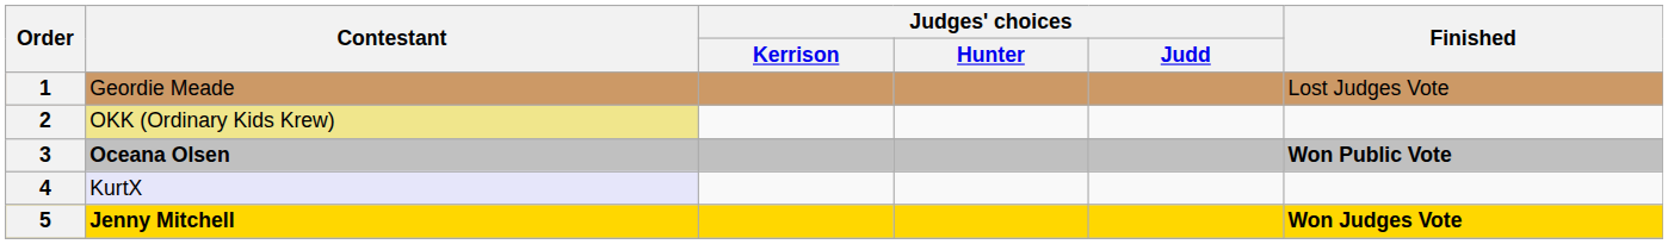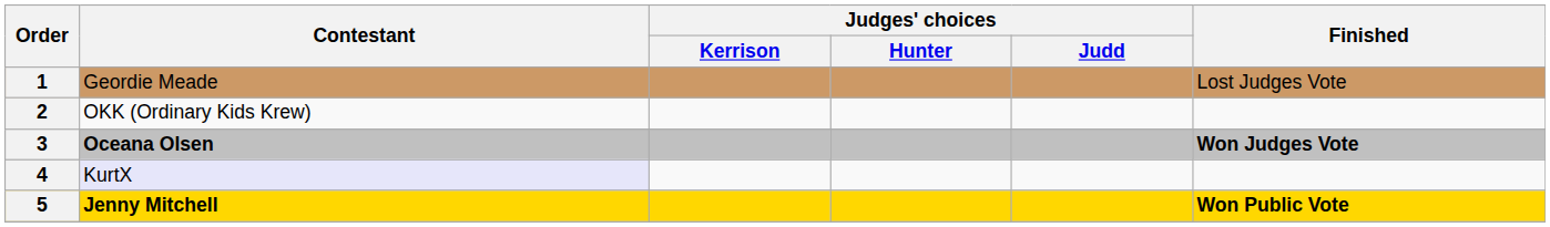 <table class="wikitable" width="100%">
 <tr>
 <th rowspan=2 width="1%">Order</th>
 <th rowspan=2 width="21%">Contestant</th>
 <th colspan=3 width="20%">Judges' choices</th>
 <th rowspan=2 width="13%">Finished</th>
 </tr>
 <tr>
 <th width="70"><a href='#'>Kerrison</a></th>
 <th width="70"><a href='#'>Hunter</a></th>
 <th width="70"><a href='#'>Judd</a></th>
 </tr>
 <tr style="background:#c96;">
 <th>1</th>
 <td>Geordie Meade</td>
 <td style="text-align: center;"></td>
 <td></td>
 <td></td>
 <td>Lost Judges Vote</td>
 </tr>
 <tr>
 <th>2</th>
-<td style="background: khaki;">OKK (Ordinary Kids Krew)</td>
+<td>OKK (Ordinary Kids Krew)</td>
 <td></td>
 <td></td>
 <td></td>
 <td></td>
 </tr>
 <tr style="background:silver;">
 <th>3</th>
 <td><strong>Oceana Olsen</strong></td>
 <td></td>
 <td style="text-align: center;"></td>
 <td style="text-align: center;"></td>
-<td><strong>Won Public Vote</strong></td>
+<td><strong>Won Judges Vote</strong></td>
 </tr>
 <tr>
 <th>4</th>
 <td style="background: lavender;">KurtX</td>
 <td></td>
 <td></td>
 <td></td>
 <td></td>
 </tr>
 <tr style="background:gold;">
 <th>5</th>
 <td><strong>Jenny Mitchell</strong></td>
 <td></td>
 <td></td>
 <td></td>
-<td><strong>Won Judges Vote</strong></td>
+<td><strong>Won Public Vote</strong></td>
 </tr>
 <tr>
 </tr>
 </table>
